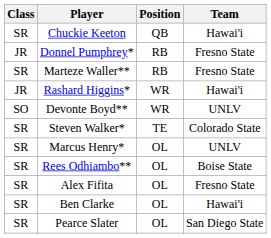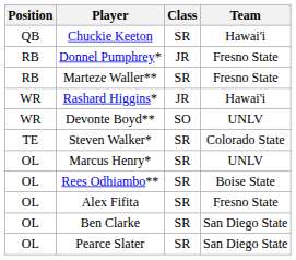 <table class="wikitable sortable">
 <tr>
+<th>Position</th>
+<th>Player</th>
 <th>Class</th>
-<th>Player</th>
-<th>Position</th>
 <th>Team</th>
 </tr>
 <tr style="text-align:center;">
+<td style="background:white">QB</td>
+<td style="background:white"><a href='#'>Chuckie Keeton</a></td>
 <td style="background:white">SR</td>
-<td style="background:white"><a href='#'>Chuckie Keeton</a></td>
-<td style="background:white">QB</td>
 <td style="background:white">Hawai'i</td>
 </tr>
 <tr style="text-align:center;">
+<td style="background:white">RB</td>
+<td style="background:white"><a href='#'>Donnel Pumphrey</a>*</td>
 <td style="background:white">JR</td>
-<td style="background:white"><a href='#'>Donnel Pumphrey</a>*</td>
-<td style="background:white">RB</td>
 <td style="background:white">Fresno State</td>
 </tr>
 <tr style="text-align:center;">
+<td style="background:white">RB</td>
+<td style="background:white">Marteze Waller**</td>
 <td style="background:white">SR</td>
-<td style="background:white">Marteze Waller**</td>
-<td style="background:white">RB</td>
 <td style="background:white">Fresno State</td>
 </tr>
 <tr style="text-align:center;">
+<td style="background:white">WR</td>
+<td style="background:white"><a href='#'>Rashard Higgins</a>*</td>
 <td style="background:white">JR</td>
-<td style="background:white"><a href='#'>Rashard Higgins</a>*</td>
-<td style="background:white">WR</td>
 <td style="background:white">Hawai'i</td>
 </tr>
 <tr style="text-align:center;">
+<td style="background:white">WR</td>
+<td style="background:white">Devonte Boyd**</td>
 <td style="background:white">SO</td>
-<td style="background:white">Devonte Boyd**</td>
-<td style="background:white">WR</td>
 <td style="background:white">UNLV</td>
 </tr>
 <tr style="text-align:center;">
+<td style="background:white">TE</td>
+<td style="background:white">Steven Walker*</td>
 <td style="background:white">SR</td>
-<td style="background:white">Steven Walker*</td>
-<td style="background:white">TE</td>
 <td style="background:white">Colorado State</td>
 </tr>
 <tr style="text-align:center;">
+<td style="background:white">OL</td>
+<td style="background:white">Marcus Henry*</td>
 <td style="background:white">SR</td>
-<td style="background:white">Marcus Henry*</td>
-<td style="background:white">OL</td>
 <td style="background:white">UNLV</td>
 </tr>
 <tr style="text-align:center;">
+<td style="background:white">OL</td>
+<td style="background:white"><a href='#'>Rees Odhiambo</a>**</td>
 <td style="background:white">SR</td>
-<td style="background:white"><a href='#'>Rees Odhiambo</a>**</td>
-<td style="background:white">OL</td>
 <td style="background:white">Boise State</td>
 </tr>
 <tr style="text-align:center;">
+<td style="background:white">OL</td>
+<td style="background:white">Alex Fifita</td>
 <td style="background:white">SR</td>
-<td style="background:white">Alex Fifita</td>
-<td style="background:white">OL</td>
 <td style="background:white">Fresno State</td>
 </tr>
 <tr style="text-align:center;">
+<td style="background:white">OL</td>
+<td style="background:white">Ben Clarke</td>
 <td style="background:white">SR</td>
-<td style="background:white">Ben Clarke</td>
-<td style="background:white">OL</td>
-<td style="background:white">Hawai'i</td>
+<td style="background:white">San Diego State</td>
 </tr>
 <tr style="text-align:center;">
+<td style="background:white">OL</td>
+<td style="background:white">Pearce Slater</td>
 <td style="background:white">SR</td>
-<td style="background:white">Pearce Slater</td>
-<td style="background:white">OL</td>
 <td style="background:white">San Diego State</td>
 </tr>
 </table>
